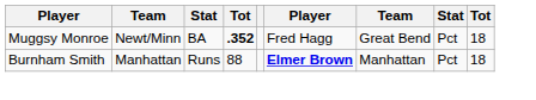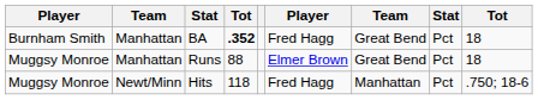 <table class="wikitable">
 <tr>
 <th>Player</th>
 <th>Team</th>
 <th>Stat</th>
 <th>Tot</th>
 <th></th>
 <th>Player</th>
 <th>Team</th>
 <th>Stat</th>
 <th>Tot</th>
 </tr>
 <tr>
-<td>Muggsy Monroe</td>
-<td>Newt/Minn</td>
+<td>Burnham Smith</td>
+<td>Manhattan</td>
 <td>BA</td>
 <td><strong>.352</strong></td>
 <td></td>
 <td>Fred Hagg</td>
 <td>Great Bend</td>
 <td>Pct</td>
 <td>18</td>
 </tr>
 <tr>
-<td>Burnham Smith</td>
+<td>Muggsy Monroe</td>
 <td>Manhattan</td>
 <td>Runs</td>
 <td>88</td>
 <td></td>
-<td><strong><a href='#'>Elmer Brown</a></strong></td>
-<td>Manhattan</td>
+<td><a href='#'>Elmer Brown</a></td>
+<td>Great Bend</td>
 <td>Pct</td>
 <td>18</td>
 </tr>
+<tr>
+<td>Muggsy Monroe</td>
+<td>Newt/Minn</td>
+<td>Hits</td>
+<td>118</td>
+<td></td>
+<td>Fred Hagg</td>
+<td>Manhattan</td>
+<td>Pct</td>
+<td>.750; 18-6</td>
+</tr>
 </table>
